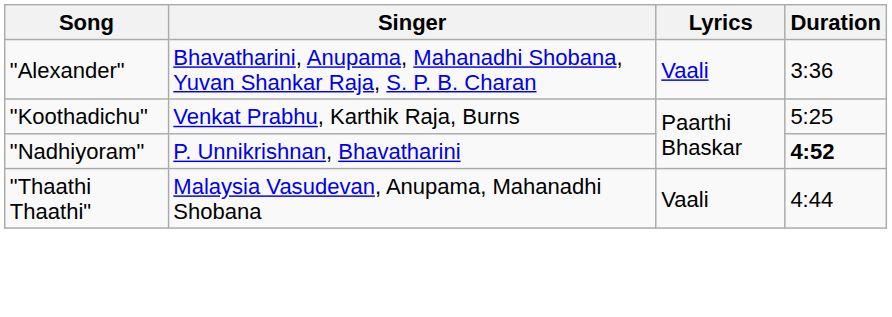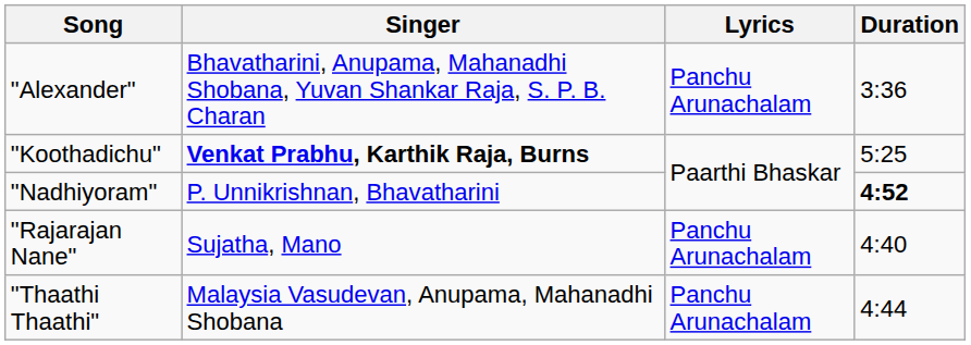 <table class="wikitable" style="font-size:95%;">
 <tr>
 <th>Song</th>
 <th>Singer</th>
 <th>Lyrics</th>
 <th>Duration</th>
 </tr>
 <tr>
 <td>"Alexander"</td>
 <td><a href='#'>Bhavatharini</a>, <a href='#'>Anupama</a>, <a href='#'>Mahanadhi Shobana</a>, <a href='#'>Yuvan Shankar Raja</a>, <a href='#'>S. P. B. Charan</a></td>
-<td><a href='#'>Vaali</a></td>
+<td><a href='#'>Panchu Arunachalam</a></td>
 <td>3:36</td>
 </tr>
 <tr>
 <td>"Koothadichu"</td>
-<td><a href='#'>Venkat Prabhu</a>, Karthik Raja, Burns</td>
+<td><strong><a href='#'>Venkat Prabhu</a>, Karthik Raja, Burns</strong></td>
 <td rowspan=2>Paarthi Bhaskar</td>
 <td>5:25</td>
 </tr>
 <tr>
 <td>"Nadhiyoram"</td>
 <td><a href='#'>P. Unnikrishnan</a>, <a href='#'>Bhavatharini</a></td>
 <td><strong>4:52</strong></td>
 </tr>
 <tr>
+<td>"Rajarajan Nane"</td>
+<td><a href='#'>Sujatha</a>, <a href='#'>Mano</a></td>
+<td><a href='#'>Panchu Arunachalam</a></td>
+<td>4:40</td>
+</tr>
+<tr>
 <td>"Thaathi Thaathi"</td>
 <td><a href='#'>Malaysia Vasudevan</a>, Anupama, Mahanadhi Shobana</td>
-<td>Vaali</td>
+<td><a href='#'>Panchu Arunachalam</a></td>
 <td>4:44</td>
 </tr>
 </table>
